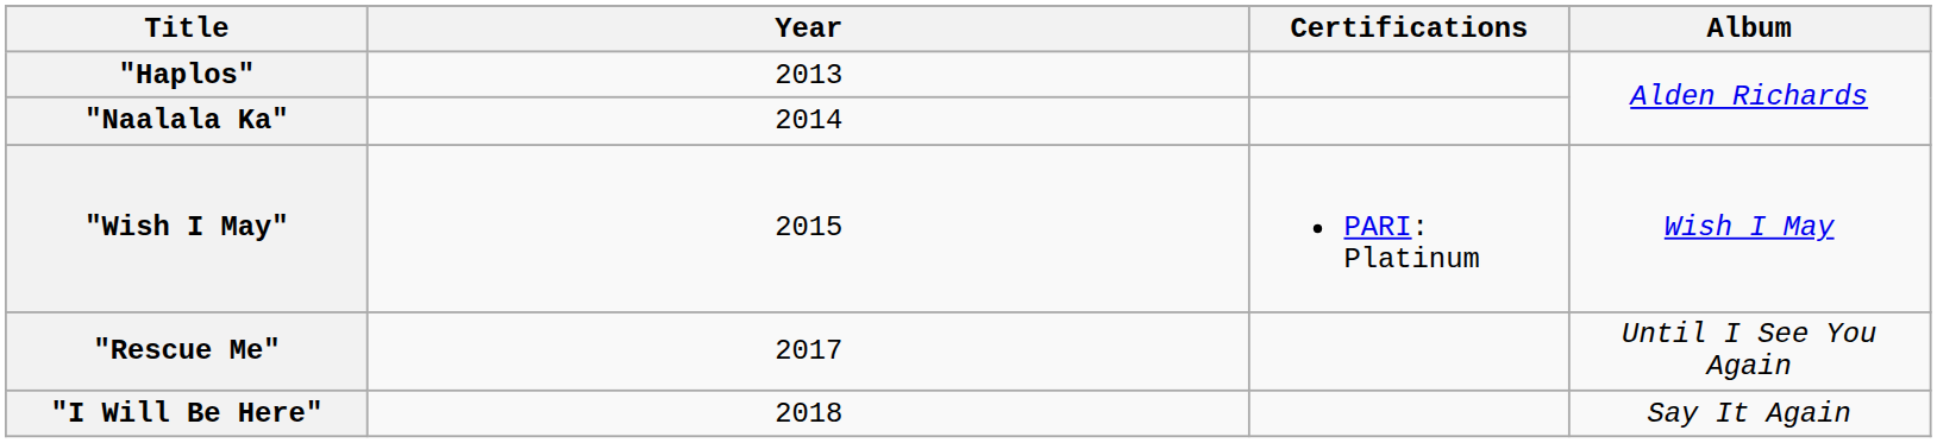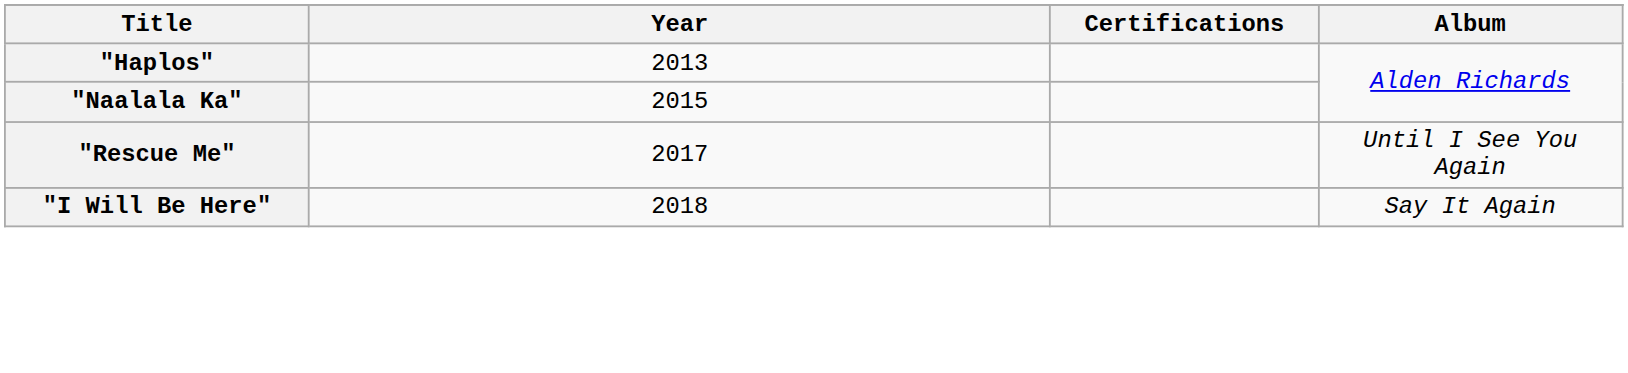 <table class="wikitable sortable" style="width:70%">
 <tr style="text-align:center;">
 </tr>
 <tr>
 <th scope="col" width="160">Title</th>
 <th scope="col">Year</th>
 <th scope="col" width="140">Certifications</th>
 <th scope="col" width="160">Album</th>
 </tr>
 <tr>
 <th scope="row">"Haplos"</th>
 <td align="center">2013</td>
 <td></td>
 <td align="center" rowspan=2><em><a href='#'>Alden Richards</a></em></td>
 </tr>
 <tr>
 <th scope="row">"Naalala Ka"</th>
-<td align="center">2014</td>
+<td align="center">2015</td>
 <td></td>
-</tr>
-<tr>
-<th scope="row">"Wish I May"</th>
-<td align="center">2015</td>
-<td><br><ul><li><a href='#'>PARI</a>: Platinum</li></ul></td>
-<td align="center"><em><a href='#'>Wish I May</a></em></td>
 </tr>
 <tr>
 <th scope="row">"Rescue Me"</th>
 <td align="center">2017</td>
 <td></td>
 <td align="center"><em>Until I See You Again</em></td>
 </tr>
 <tr>
 <th scope="row">"I Will Be Here"</th>
 <td align="center">2018</td>
 <td></td>
 <td align="center"><em>Say It Again</em></td>
 </tr>
 </table>
